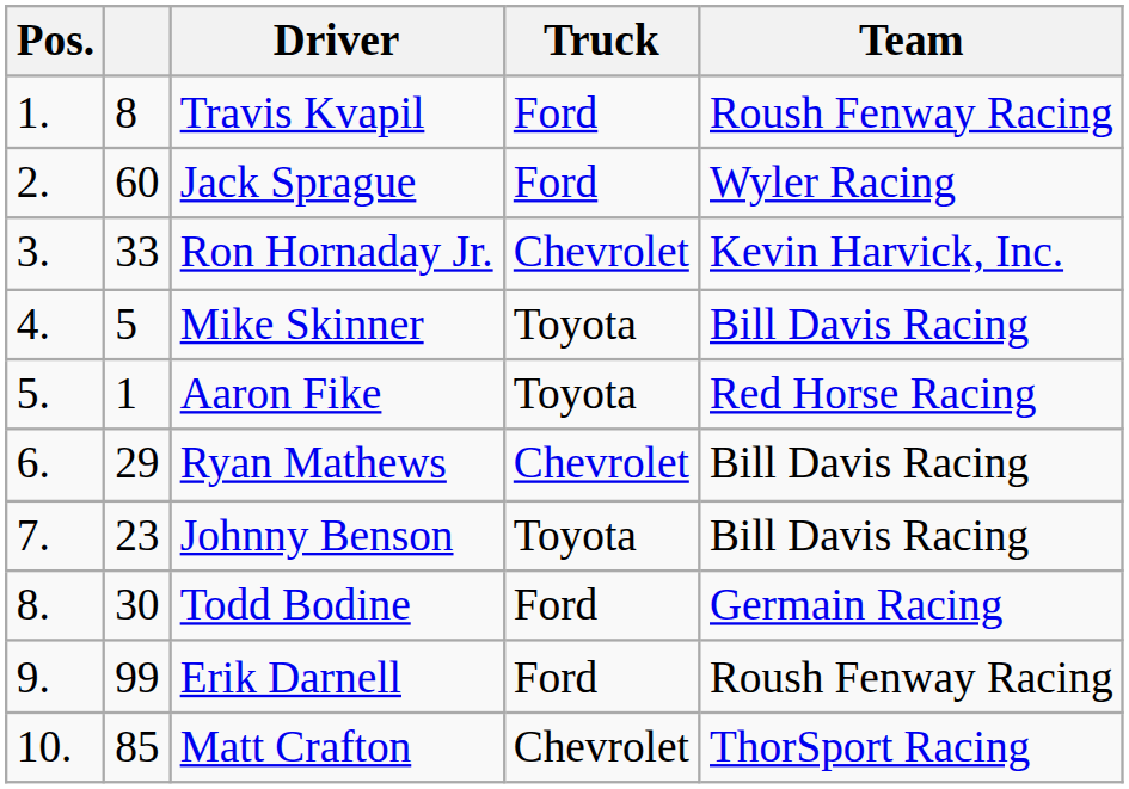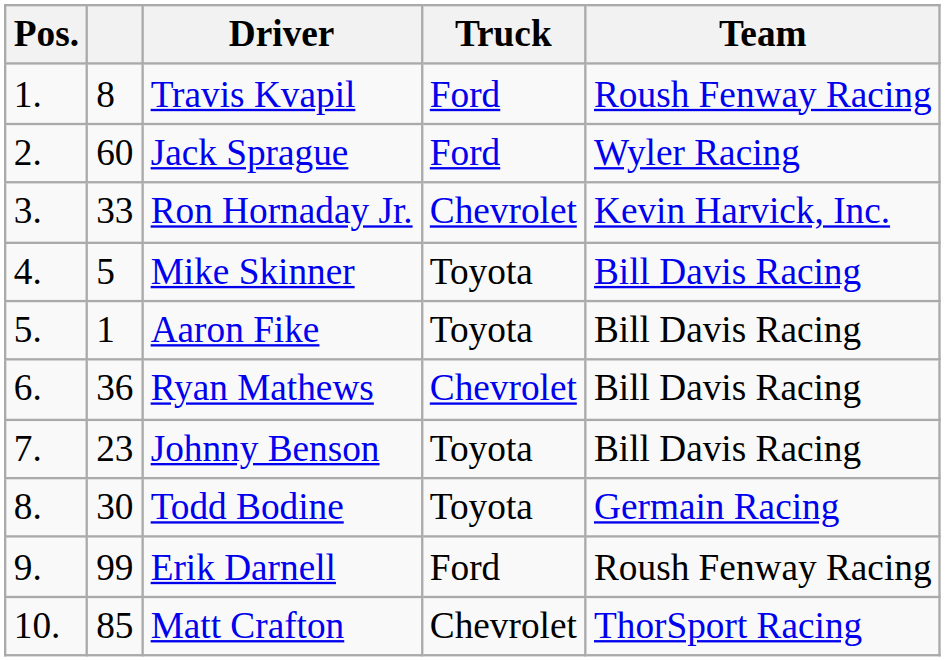 <table class="wikitable">
 <tr>
 <th>Pos.</th>
 <th></th>
 <th>Driver</th>
 <th>Truck</th>
 <th>Team</th>
 </tr>
 <tr>
 <td>1.</td>
 <td>8</td>
 <td><a href='#'>Travis Kvapil</a></td>
 <td><a href='#'>Ford</a></td>
 <td><a href='#'>Roush Fenway Racing</a></td>
 </tr>
 <tr>
 <td>2.</td>
 <td>60</td>
 <td><a href='#'>Jack Sprague</a></td>
 <td><a href='#'>Ford</a></td>
 <td><a href='#'>Wyler Racing</a></td>
 </tr>
 <tr>
 <td>3.</td>
 <td>33</td>
 <td><a href='#'>Ron Hornaday Jr.</a></td>
 <td><a href='#'>Chevrolet</a></td>
 <td><a href='#'>Kevin Harvick, Inc.</a></td>
 </tr>
 <tr>
 <td>4.</td>
 <td>5</td>
 <td><a href='#'>Mike Skinner</a></td>
 <td>Toyota</td>
 <td><a href='#'>Bill Davis Racing</a></td>
 </tr>
 <tr>
 <td>5.</td>
 <td>1</td>
 <td><a href='#'>Aaron Fike</a></td>
 <td>Toyota</td>
-<td><a href='#'>Red Horse Racing</a></td>
+<td>Bill Davis Racing</td>
 </tr>
 <tr>
 <td>6.</td>
-<td>29</td>
+<td>36</td>
 <td><a href='#'>Ryan Mathews</a></td>
 <td><a href='#'>Chevrolet</a></td>
 <td>Bill Davis Racing</td>
 </tr>
 <tr>
 <td>7.</td>
 <td>23</td>
 <td><a href='#'>Johnny Benson</a></td>
 <td>Toyota</td>
 <td>Bill Davis Racing</td>
 </tr>
 <tr>
 <td>8.</td>
 <td>30</td>
 <td><a href='#'>Todd Bodine</a></td>
-<td>Ford</td>
+<td>Toyota</td>
 <td><a href='#'>Germain Racing</a></td>
 </tr>
 <tr>
 <td>9.</td>
 <td>99</td>
 <td><a href='#'>Erik Darnell</a></td>
 <td>Ford</td>
 <td>Roush Fenway Racing</td>
 </tr>
 <tr>
 <td>10.</td>
 <td>85</td>
 <td><a href='#'>Matt Crafton</a></td>
 <td>Chevrolet</td>
 <td><a href='#'>ThorSport Racing</a></td>
 </tr>
 </table>
